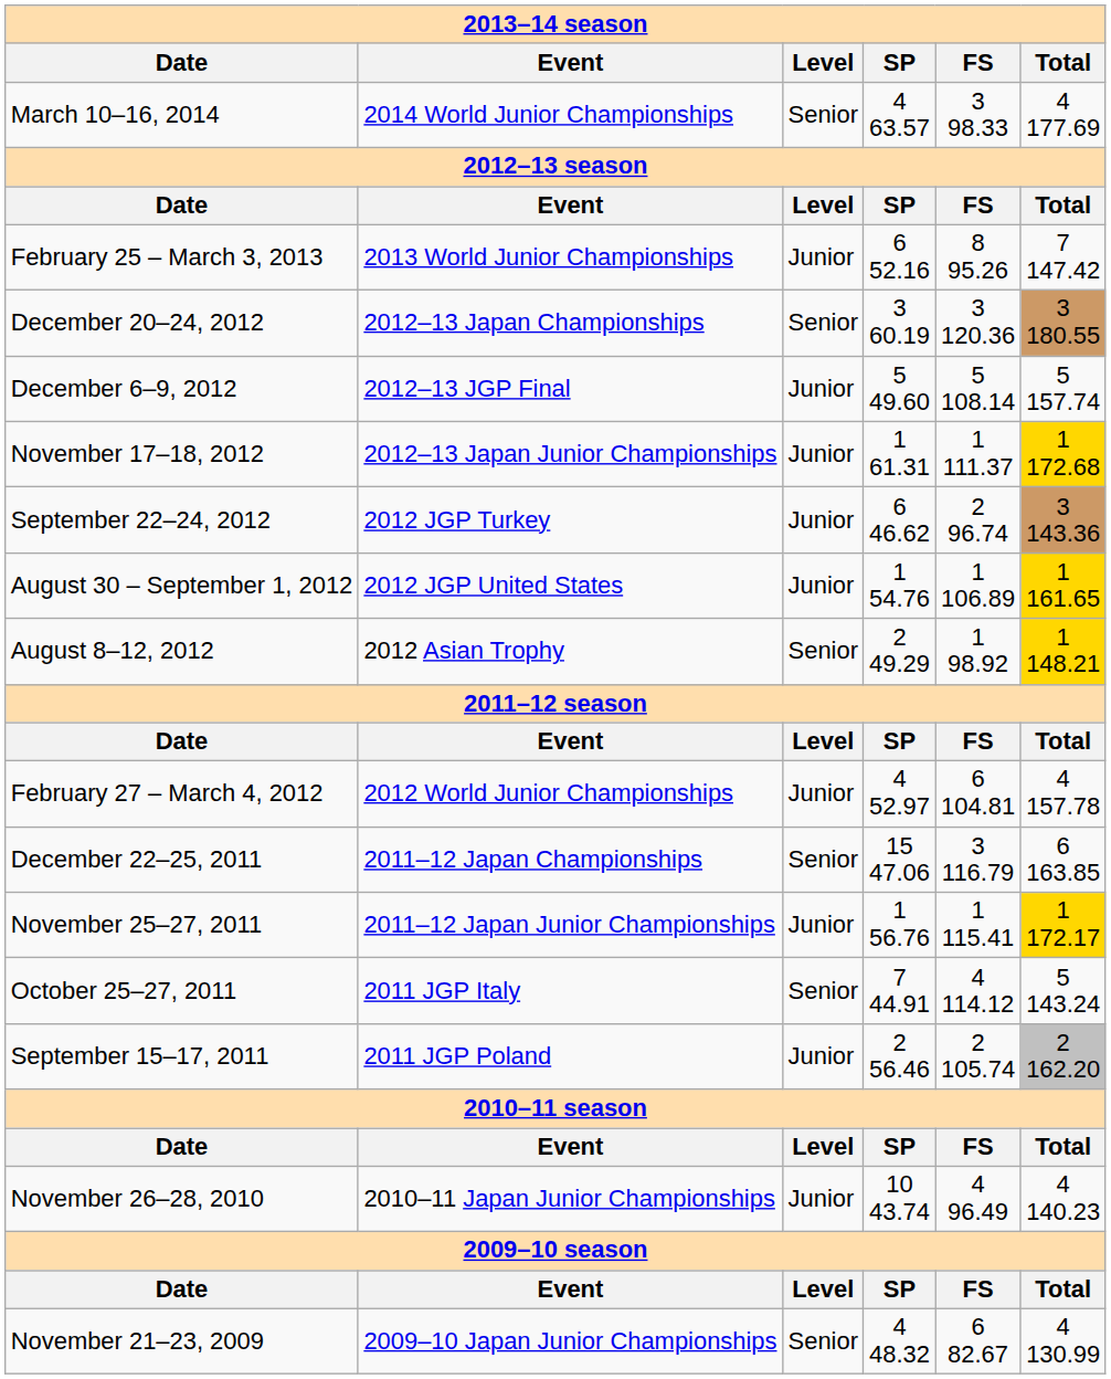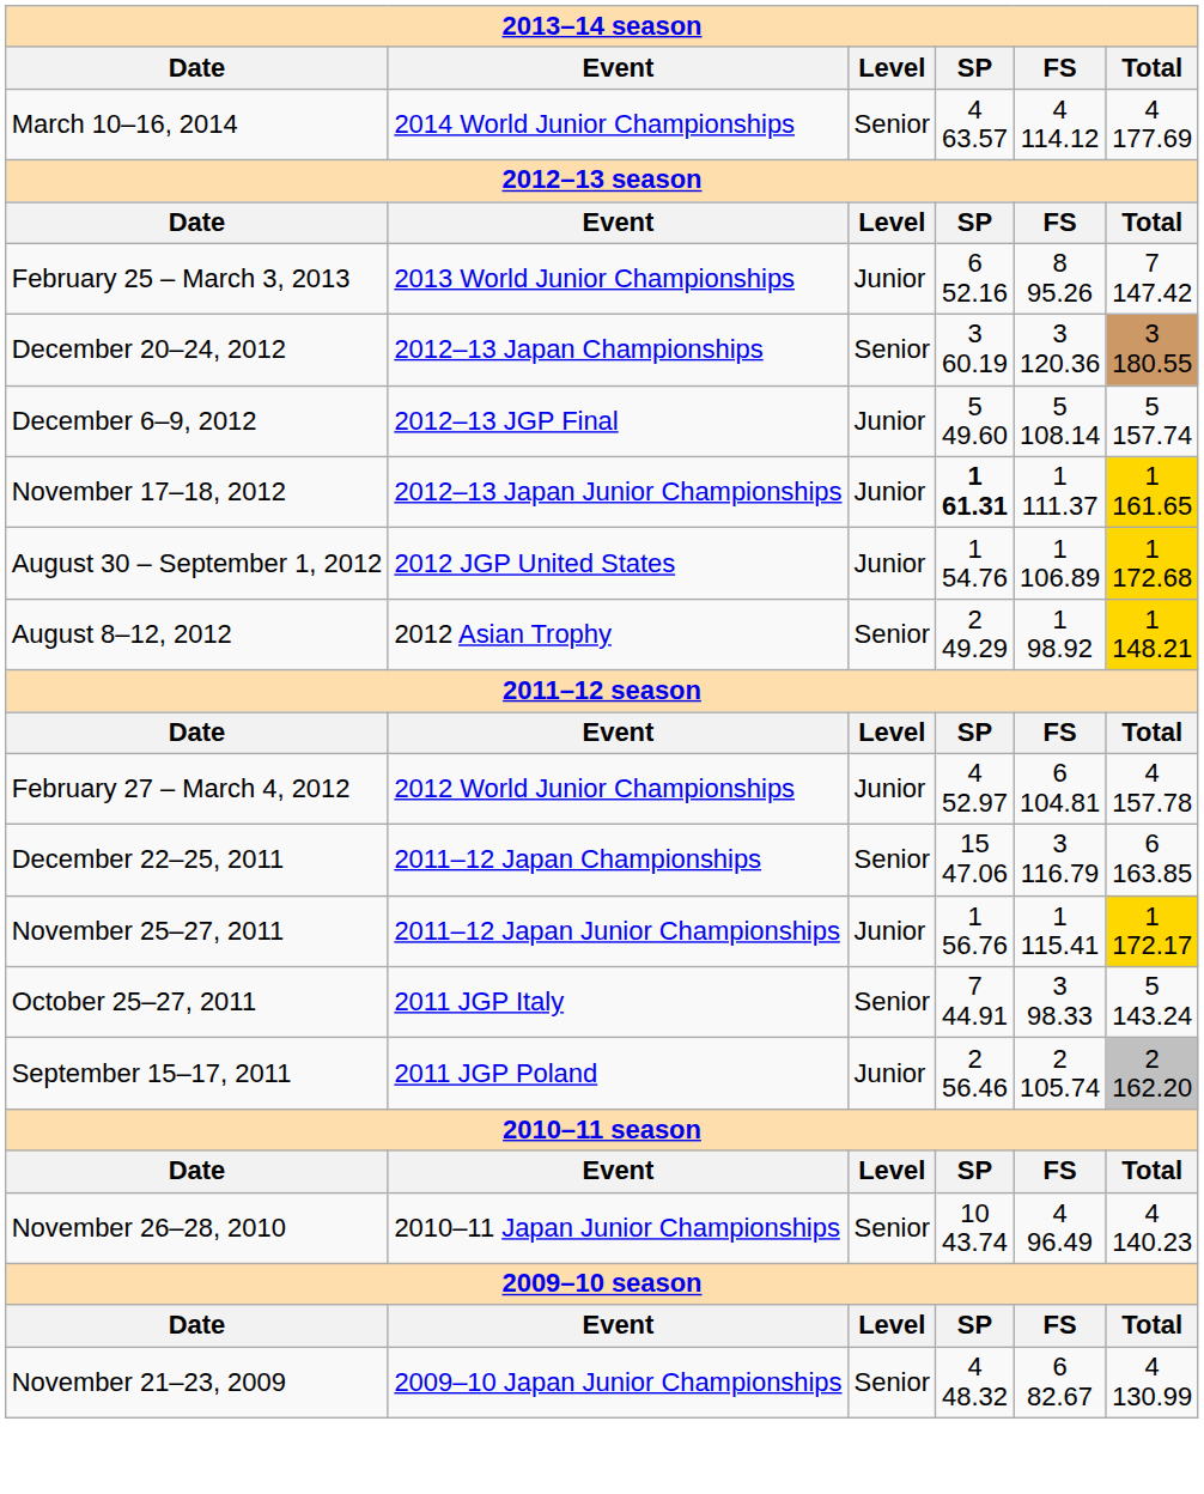 <table class="wikitable">
 <tr>
 <th colspan="6" style="background-color: #ffdead;"><a href='#'>2013–14 season</a></th>
 </tr>
 <tr>
 <th>Date</th>
 <th>Event</th>
 <th>Level</th>
 <th>SP</th>
 <th>FS</th>
 <th>Total</th>
 </tr>
 <tr>
 <td>March 10–16, 2014</td>
 <td><a href='#'>2014 World Junior Championships</a></td>
 <td>Senior</td>
 <td align=center>4<br>63.57</td>
-<td align=center>3<br>98.33</td>
+<td align=center>4<br>114.12</td>
 <td align=center>4<br>177.69</td>
 </tr>
 <tr>
 <th colspan="6" style="background-color: #ffdead;"><a href='#'>2012–13 season</a></th>
 </tr>
 <tr>
 <th>Date</th>
 <th>Event</th>
 <th>Level</th>
 <th>SP</th>
 <th>FS</th>
 <th>Total</th>
 </tr>
 <tr>
 <td>February 25 – March 3, 2013</td>
 <td><a href='#'>2013 World Junior Championships</a></td>
 <td>Junior</td>
 <td align=center>6<br>52.16</td>
 <td align=center>8<br>95.26</td>
 <td align=center>7<br>147.42</td>
 </tr>
 <tr>
 <td>December 20–24, 2012</td>
 <td><a href='#'>2012–13 Japan Championships</a></td>
 <td>Senior</td>
 <td align=center>3<br>60.19</td>
 <td align=center>3<br>120.36</td>
 <td align=center bgcolor=#cc9966>3<br>180.55</td>
 </tr>
 <tr>
 <td>December 6–9, 2012</td>
 <td><a href='#'>2012–13 JGP Final</a></td>
 <td>Junior</td>
 <td align=center>5<br>49.60</td>
 <td align=center>5<br>108.14</td>
 <td align=center>5<br>157.74</td>
 </tr>
 <tr>
 <td>November 17–18, 2012</td>
 <td><a href='#'>2012–13 Japan Junior Championships</a></td>
 <td>Junior</td>
-<td align=center>1<br>61.31</td>
+<td align=center><strong>1<br>61.31</strong></td>
 <td align=center>1<br>111.37</td>
-<td align=center bgcolor=gold>1<br>172.68</td>
-</tr>
-<tr>
-<td>September 22–24, 2012</td>
-<td><a href='#'>2012 JGP Turkey</a></td>
-<td>Junior</td>
-<td align=center>6<br>46.62</td>
-<td align=center>2<br>96.74</td>
-<td align=center bgcolor=#cc9966>3<br>143.36</td>
+<td align=center bgcolor=gold>1<br>161.65</td>
 </tr>
 <tr>
 <td>August 30 – September 1, 2012</td>
 <td><a href='#'>2012 JGP United States</a></td>
 <td>Junior</td>
 <td align=center>1<br>54.76</td>
 <td align=center>1<br>106.89</td>
-<td align=center bgcolor=gold>1<br>161.65</td>
+<td align=center bgcolor=gold>1<br>172.68</td>
 </tr>
 <tr>
 <td>August 8–12, 2012</td>
 <td>2012 <a href='#'>Asian Trophy</a></td>
 <td>Senior</td>
 <td align=center>2<br>49.29</td>
 <td align=center>1<br>98.92</td>
 <td align=center bgcolor=gold>1<br>148.21</td>
 </tr>
 <tr>
 <th colspan="6" style="background-color: #ffdead;"><a href='#'>2011–12 season</a></th>
 </tr>
 <tr>
 <th>Date</th>
 <th>Event</th>
 <th>Level</th>
 <th>SP</th>
 <th>FS</th>
 <th>Total</th>
 </tr>
 <tr>
 <td>February 27 – March 4, 2012</td>
 <td><a href='#'>2012 World Junior Championships</a></td>
 <td>Junior</td>
 <td align=center>4<br>52.97</td>
 <td align=center>6<br>104.81</td>
 <td align=center>4<br>157.78</td>
 </tr>
 <tr>
 <td>December 22–25, 2011</td>
 <td><a href='#'>2011–12 Japan Championships</a></td>
 <td>Senior</td>
 <td align=center>15<br>47.06</td>
 <td align=center>3<br>116.79</td>
 <td align=center>6<br>163.85</td>
 </tr>
 <tr>
 <td>November 25–27, 2011</td>
 <td><a href='#'>2011–12 Japan Junior Championships</a></td>
 <td>Junior</td>
 <td align=center>1<br>56.76</td>
 <td align=center>1<br>115.41</td>
 <td align=center bgcolor=gold>1<br>172.17</td>
 </tr>
 <tr>
 <td>October 25–27, 2011</td>
 <td><a href='#'>2011 JGP Italy</a></td>
 <td>Senior</td>
 <td align=center>7<br>44.91</td>
-<td align=center>4<br>114.12</td>
+<td align=center>3<br>98.33</td>
 <td align=center>5<br>143.24</td>
 </tr>
 <tr>
 <td>September 15–17, 2011</td>
 <td><a href='#'>2011 JGP Poland</a></td>
 <td>Junior</td>
 <td align=center>2<br>56.46</td>
 <td align=center>2<br>105.74</td>
 <td align=center bgcolor=silver>2<br>162.20</td>
 </tr>
 <tr>
 <th colspan="6" style="background-color: #ffdead;"><a href='#'>2010–11 season</a></th>
 </tr>
 <tr>
 <th>Date</th>
 <th>Event</th>
 <th>Level</th>
 <th>SP</th>
 <th>FS</th>
 <th>Total</th>
 </tr>
 <tr>
 <td>November 26–28, 2010</td>
 <td>2010–11 <a href='#'>Japan Junior Championships</a></td>
-<td>Junior</td>
+<td>Senior</td>
 <td align=center>10<br>43.74</td>
 <td align=center>4<br>96.49</td>
 <td align=center>4<br>140.23</td>
 </tr>
 <tr>
 <th colspan="6" style="background-color: #ffdead;"><a href='#'>2009–10 season</a></th>
 </tr>
 <tr>
 <th>Date</th>
 <th>Event</th>
 <th>Level</th>
 <th>SP</th>
 <th>FS</th>
 <th>Total</th>
 </tr>
 <tr>
 <td>November 21–23, 2009</td>
 <td><a href='#'>2009–10 Japan Junior Championships</a></td>
 <td>Senior</td>
 <td align=center>4<br>48.32</td>
 <td align=center>6<br>82.67</td>
 <td align=center>4<br>130.99</td>
 </tr>
 </table>
